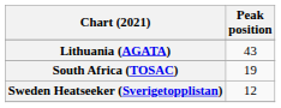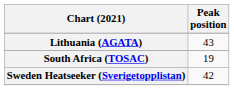 <table class="wikitable sortable plainrowheaders" style="text-align:center">
 <tr>
 <th scope="col">Chart (2021)</th>
 <th scope="col">Peak<br>position</th>
 </tr>
 <tr>
 </tr>
 <tr>
 </tr>
 <tr>
 </tr>
 <tr>
 </tr>
 <tr>
 <th scope="row">Lithuania (<a href='#'>AGATA</a>)</th>
 <td>43</td>
 </tr>
 <tr>
 </tr>
 <tr>
 </tr>
 <tr>
 <th scope="row">South Africa (<a href='#'>TOSAC</a>)</th>
 <td>19</td>
 </tr>
 <tr>
 <th scope="row">Sweden Heatseeker (<a href='#'>Sverigetopplistan</a>)</th>
-<td>12</td>
+<td>42</td>
 </tr>
 <tr>
 </tr>
 <tr>
 </tr>
 <tr>
 </tr>
 <tr>
 </tr>
 <tr>
 </tr>
 </table>
